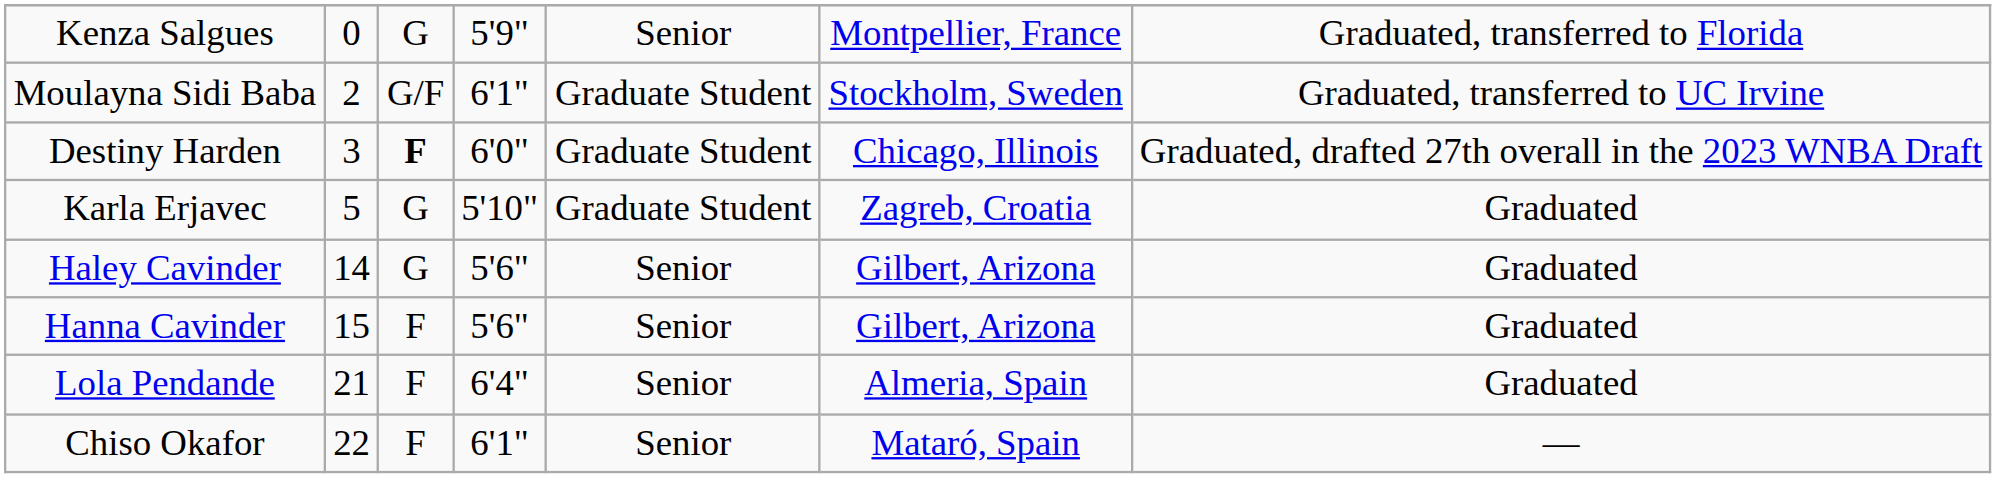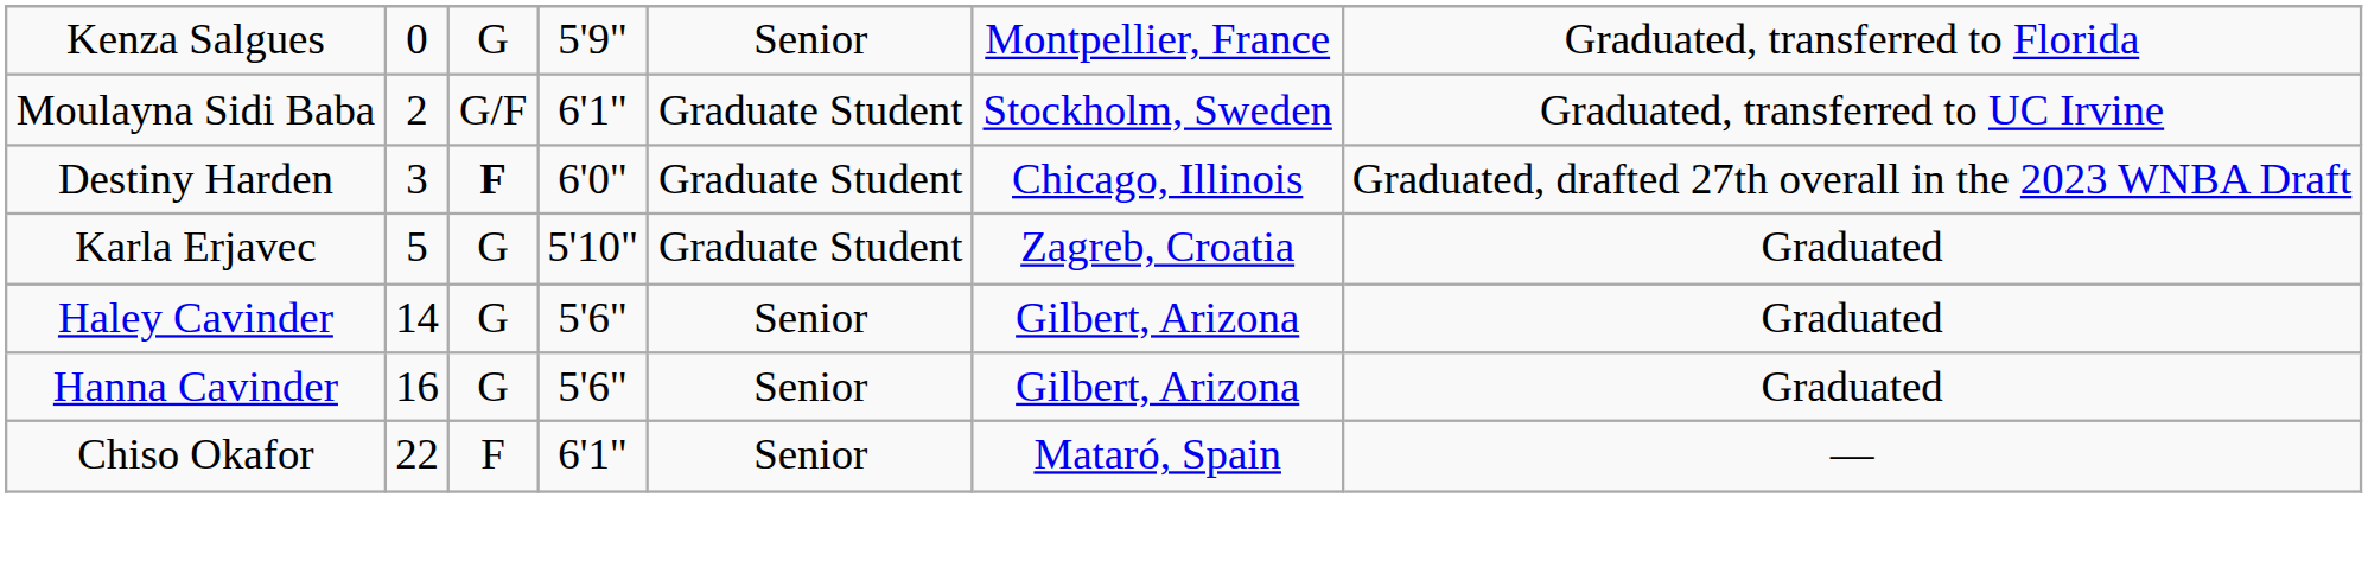 <table class="wikitable sortable" border="1" style="text-align: center;">
 <tr align=center>
 </tr>
 <tr>
 <td>Kenza Salgues</td>
 <td>0</td>
 <td>G</td>
 <td>5'9"</td>
 <td>Senior</td>
 <td><a href='#'>Montpellier, France</a></td>
 <td>Graduated, transferred to <a href='#'>Florida</a></td>
 </tr>
 <tr>
 <td>Moulayna Sidi Baba</td>
 <td>2</td>
 <td>G/F</td>
 <td>6'1"</td>
 <td>Graduate Student</td>
 <td><a href='#'>Stockholm, Sweden</a></td>
 <td>Graduated, transferred to <a href='#'>UC Irvine</a></td>
 </tr>
 <tr>
 <td>Destiny Harden</td>
 <td>3</td>
 <td><strong>F</strong></td>
 <td>6'0"</td>
 <td>Graduate Student</td>
 <td><a href='#'>Chicago, Illinois</a></td>
 <td>Graduated, drafted 27th overall in the <a href='#'>2023 WNBA Draft</a></td>
 </tr>
 <tr>
 <td>Karla Erjavec</td>
 <td>5</td>
 <td>G</td>
 <td>5'10"</td>
 <td>Graduate Student</td>
 <td><a href='#'>Zagreb, Croatia</a></td>
 <td>Graduated</td>
 </tr>
 <tr>
 <td><a href='#'>Haley Cavinder</a></td>
 <td>14</td>
 <td>G</td>
 <td>5'6"</td>
 <td>Senior</td>
 <td><a href='#'>Gilbert, Arizona</a></td>
 <td>Graduated</td>
 </tr>
 <tr>
 <td><a href='#'>Hanna Cavinder</a></td>
-<td>15</td>
-<td>F</td>
+<td>16</td>
+<td>G</td>
 <td>5'6"</td>
 <td>Senior</td>
 <td><a href='#'>Gilbert, Arizona</a></td>
-<td>Graduated</td>
-</tr>
-<tr>
-<td><a href='#'>Lola Pendande</a></td>
-<td>21</td>
-<td>F</td>
-<td>6'4"</td>
-<td>Senior</td>
-<td><a href='#'>Almeria, Spain</a></td>
 <td>Graduated</td>
 </tr>
 <tr>
 <td>Chiso Okafor</td>
 <td>22</td>
 <td>F</td>
 <td>6'1"</td>
 <td>Senior</td>
 <td><a href='#'>Mataró, Spain</a></td>
 <td>—</td>
 </tr>
 </table>
